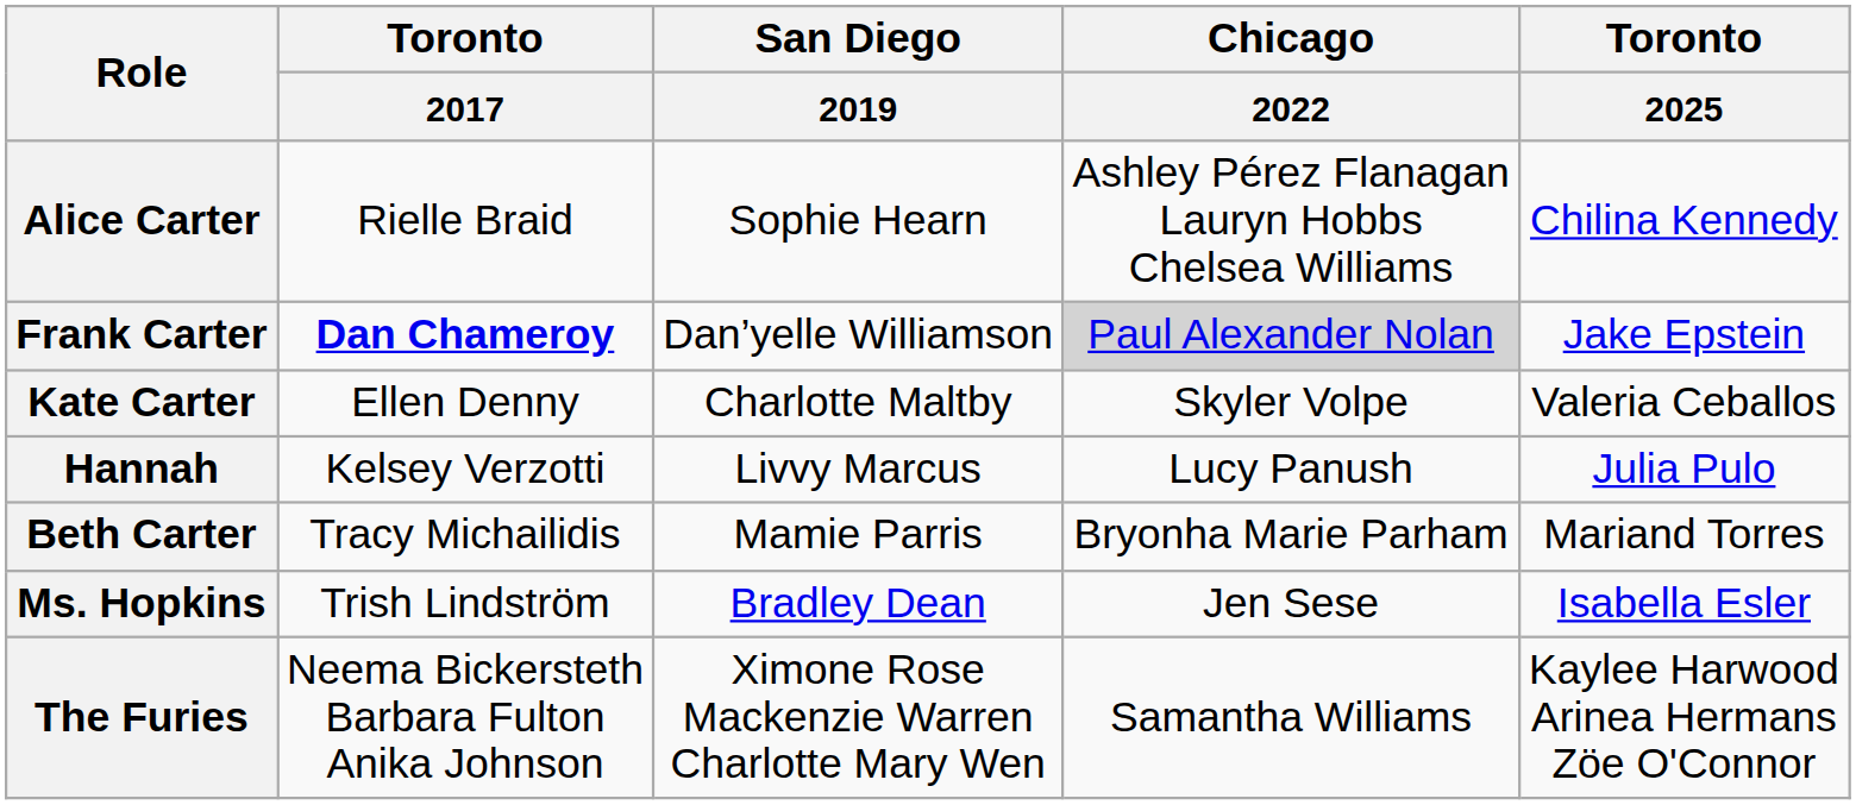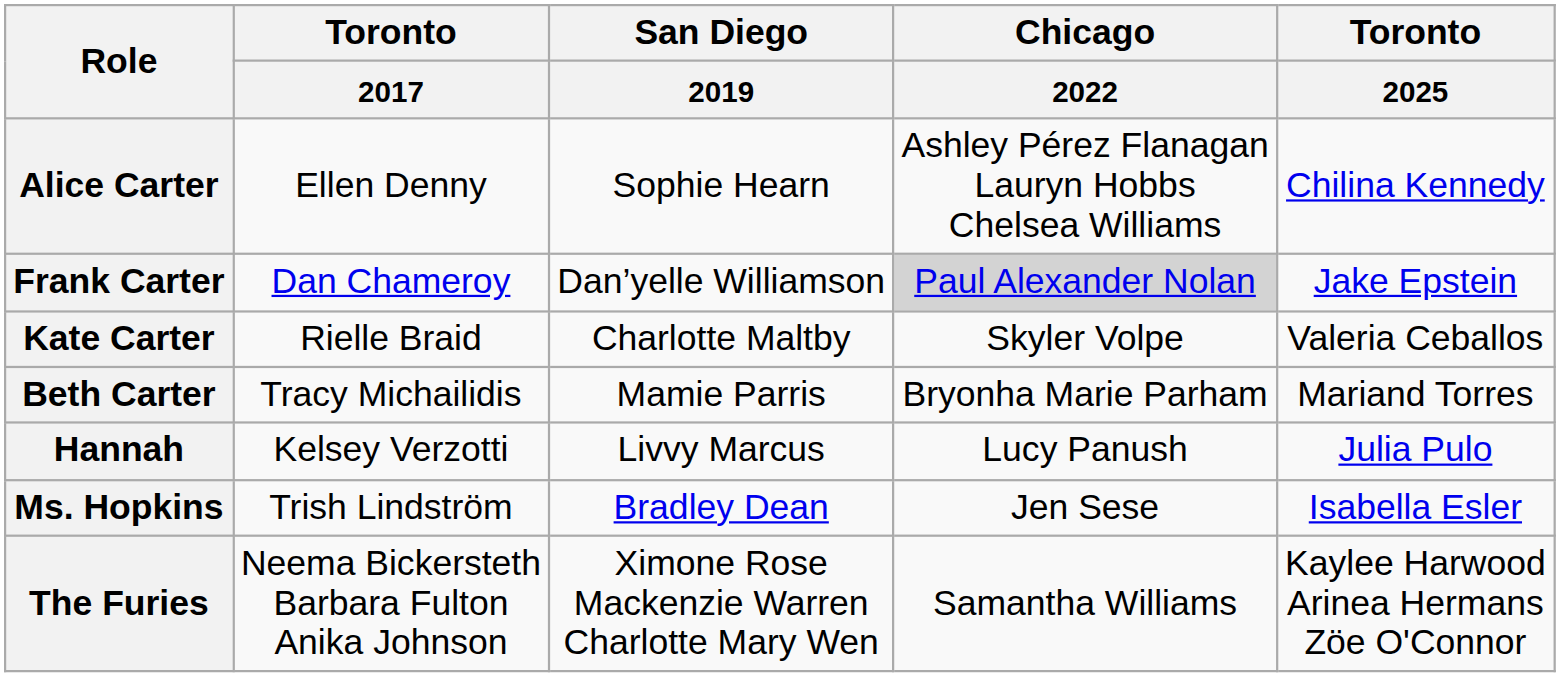 <table class="wikitable">
 <tr>
 <th rowspan="2">Role</th>
 <th>Toronto</th>
 <th>San Diego</th>
 <th>Chicago</th>
 <th>Toronto</th>
 </tr>
 <tr>
 <th colspan="1"><small>2017</small></th>
 <th colspan="1"><small>2019</small></th>
 <th colspan="1"><small>2022</small></th>
 <th colspan="1"><small>2025</small></th>
 </tr>
 <tr>
 <th>Alice Carter</th>
-<td colspan="1" align="center">Rielle Braid</td>
+<td colspan="1" align="center">Ellen Denny</td>
 <td colspan="1" align="center">Sophie Hearn</td>
 <td colspan="1" align="center">Ashley Pérez Flanagan <br> Lauryn Hobbs <br> Chelsea Williams</td>
 <td colspan="1" align="center"><a href='#'>Chilina Kennedy</a></td>
 </tr>
 <tr>
 <th>Frank Carter</th>
-<td colspan="1" align="center"><strong><a href='#'>Dan Chameroy</a></strong></td>
+<td colspan="1" align="center"><a href='#'>Dan Chameroy</a></td>
 <td colspan="1" align="center">Dan’yelle Williamson</td>
 <td colspan="1" align="center" style="background: lightgrey;"><a href='#'>Paul Alexander Nolan</a></td>
 <td colspan="1" align="center"><a href='#'>Jake Epstein</a></td>
 </tr>
 <tr>
 <th>Kate Carter</th>
-<td colspan="1" align="center">Ellen Denny</td>
+<td colspan="1" align="center">Rielle Braid</td>
 <td colspan="1" align="center">Charlotte Maltby</td>
 <td colspan="1" align="center">Skyler Volpe</td>
 <td colspan="1" align="center">Valeria Ceballos</td>
+</tr>
+<tr>
+<th>Beth Carter</th>
+<td colspan="1" align="center">Tracy Michailidis</td>
+<td colspan="1" align="center">Mamie Parris</td>
+<td colspan="1" align="center">Bryonha Marie Parham</td>
+<td colspan="1" align="center">Mariand Torres</td>
 </tr>
 <tr>
 <th>Hannah</th>
 <td colspan="1" align="center">Kelsey Verzotti</td>
 <td colspan="1" align="center">Livvy Marcus</td>
 <td colspan="1" align="center">Lucy Panush</td>
 <td colspan="1" align="center"><a href='#'>Julia Pulo</a></td>
-</tr>
-<tr>
-<th>Beth Carter</th>
-<td colspan="1" align="center">Tracy Michailidis</td>
-<td colspan="1" align="center">Mamie Parris</td>
-<td colspan="1" align="center">Bryonha Marie Parham</td>
-<td colspan="1" align="center">Mariand Torres</td>
 </tr>
 <tr>
 <th>Ms. Hopkins</th>
 <td colspan="1" align="center">Trish Lindström</td>
 <td colspan="1" align="center"><a href='#'>Bradley Dean</a></td>
 <td colspan="1" align="center">Jen Sese</td>
 <td colspan="1" align="center"><a href='#'>Isabella Esler</a></td>
 </tr>
 <tr>
 <th>The Furies</th>
 <td colspan="1" align="center">Neema Bickersteth <br> Barbara Fulton <br> Anika Johnson</td>
 <td colspan="1" align="center">Ximone Rose <br> Mackenzie Warren <br> Charlotte Mary Wen</td>
 <td colspan="1" align="center">Samantha Williams</td>
 <td colspan="1" align="center">Kaylee Harwood <br> Arinea Hermans <br> Zöe O'Connor</td>
 </tr>
 </table>
